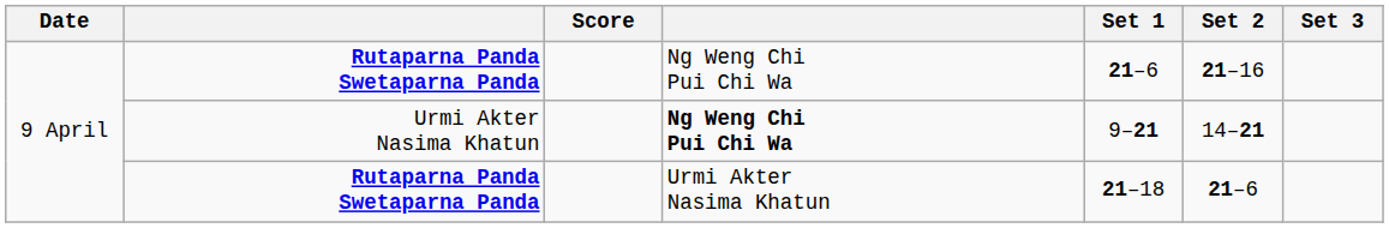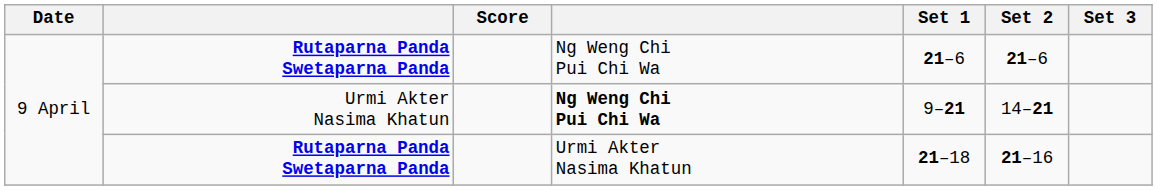 <table class="wikitable" style="text-align: center; font-size:90%">
 <tr>
 <th width="60">Date</th>
 <th align="right" width="230"></th>
 <th width="60">Score</th>
 <th align="left" width="230"></th>
 <th width="50">Set 1</th>
 <th width="50">Set 2</th>
 <th width="50">Set 3</th>
 </tr>
 <tr>
 <td rowspan="3">9 April</td>
 <td align="right"><strong><a href='#'>Rutaparna Panda</a> <br><a href='#'>Swetaparna Panda</a> </strong></td>
 <td></td>
 <td align="left"> Ng Weng Chi<br> Pui Chi Wa</td>
 <td><strong>21</strong>–6</td>
-<td><strong>21</strong>–16</td>
+<td><strong>21</strong>–6</td>
 <td></td>
 </tr>
 <tr>
 <td align="right">Urmi Akter <br>Nasima Khatun </td>
 <td></td>
 <td align="left"><strong> Ng Weng Chi<br> Pui Chi Wa</strong></td>
 <td>9–<strong>21</strong></td>
 <td>14–<strong>21</strong></td>
 <td></td>
 </tr>
 <tr>
 <td align="right"><strong><a href='#'>Rutaparna Panda</a> <br><a href='#'>Swetaparna Panda</a> </strong></td>
 <td></td>
 <td align="left"> Urmi Akter<br> Nasima Khatun</td>
 <td><strong>21</strong>–18</td>
-<td><strong>21</strong>–6</td>
+<td><strong>21</strong>–16</td>
 <td></td>
 </tr>
 </table>
